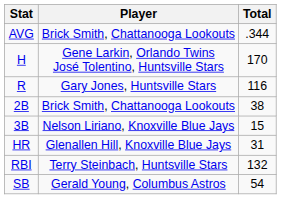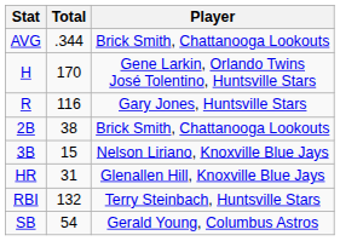 <table class="wikitable" width="40%" style="text-align:center;">
 <tr>
 <th width="5%">Stat</th>
+<th width="5%">Total</th>
 <th width="60%">Player</th>
-<th width="5%">Total</th>
 </tr>
 <tr>
 <td><a href='#'>AVG</a></td>
+<td>.344</td>
 <td><a href='#'>Brick Smith</a>, <a href='#'>Chattanooga Lookouts</a></td>
-<td>.344</td>
 </tr>
 <tr>
 <td><a href='#'>H</a></td>
+<td>170</td>
 <td><a href='#'>Gene Larkin</a>, <a href='#'>Orlando Twins</a> <br> <a href='#'>José Tolentino</a>, <a href='#'>Huntsville Stars</a></td>
-<td>170</td>
 </tr>
 <tr>
 <td><a href='#'>R</a></td>
+<td>116</td>
 <td><a href='#'>Gary Jones</a>, <a href='#'>Huntsville Stars</a></td>
-<td>116</td>
 </tr>
 <tr>
 <td><a href='#'>2B</a></td>
+<td>38</td>
 <td><a href='#'>Brick Smith</a>, <a href='#'>Chattanooga Lookouts</a></td>
-<td>38</td>
 </tr>
 <tr>
 <td><a href='#'>3B</a></td>
+<td>15</td>
 <td><a href='#'>Nelson Liriano</a>, <a href='#'>Knoxville Blue Jays</a></td>
-<td>15</td>
 </tr>
 <tr>
 <td><a href='#'>HR</a></td>
+<td>31</td>
 <td><a href='#'>Glenallen Hill</a>, <a href='#'>Knoxville Blue Jays</a></td>
-<td>31</td>
 </tr>
 <tr>
 <td><a href='#'>RBI</a></td>
+<td>132</td>
 <td><a href='#'>Terry Steinbach</a>, <a href='#'>Huntsville Stars</a></td>
-<td>132</td>
 </tr>
 <tr>
 <td><a href='#'>SB</a></td>
+<td>54</td>
 <td><a href='#'>Gerald Young</a>, <a href='#'>Columbus Astros</a></td>
-<td>54</td>
 </tr>
 </table>
